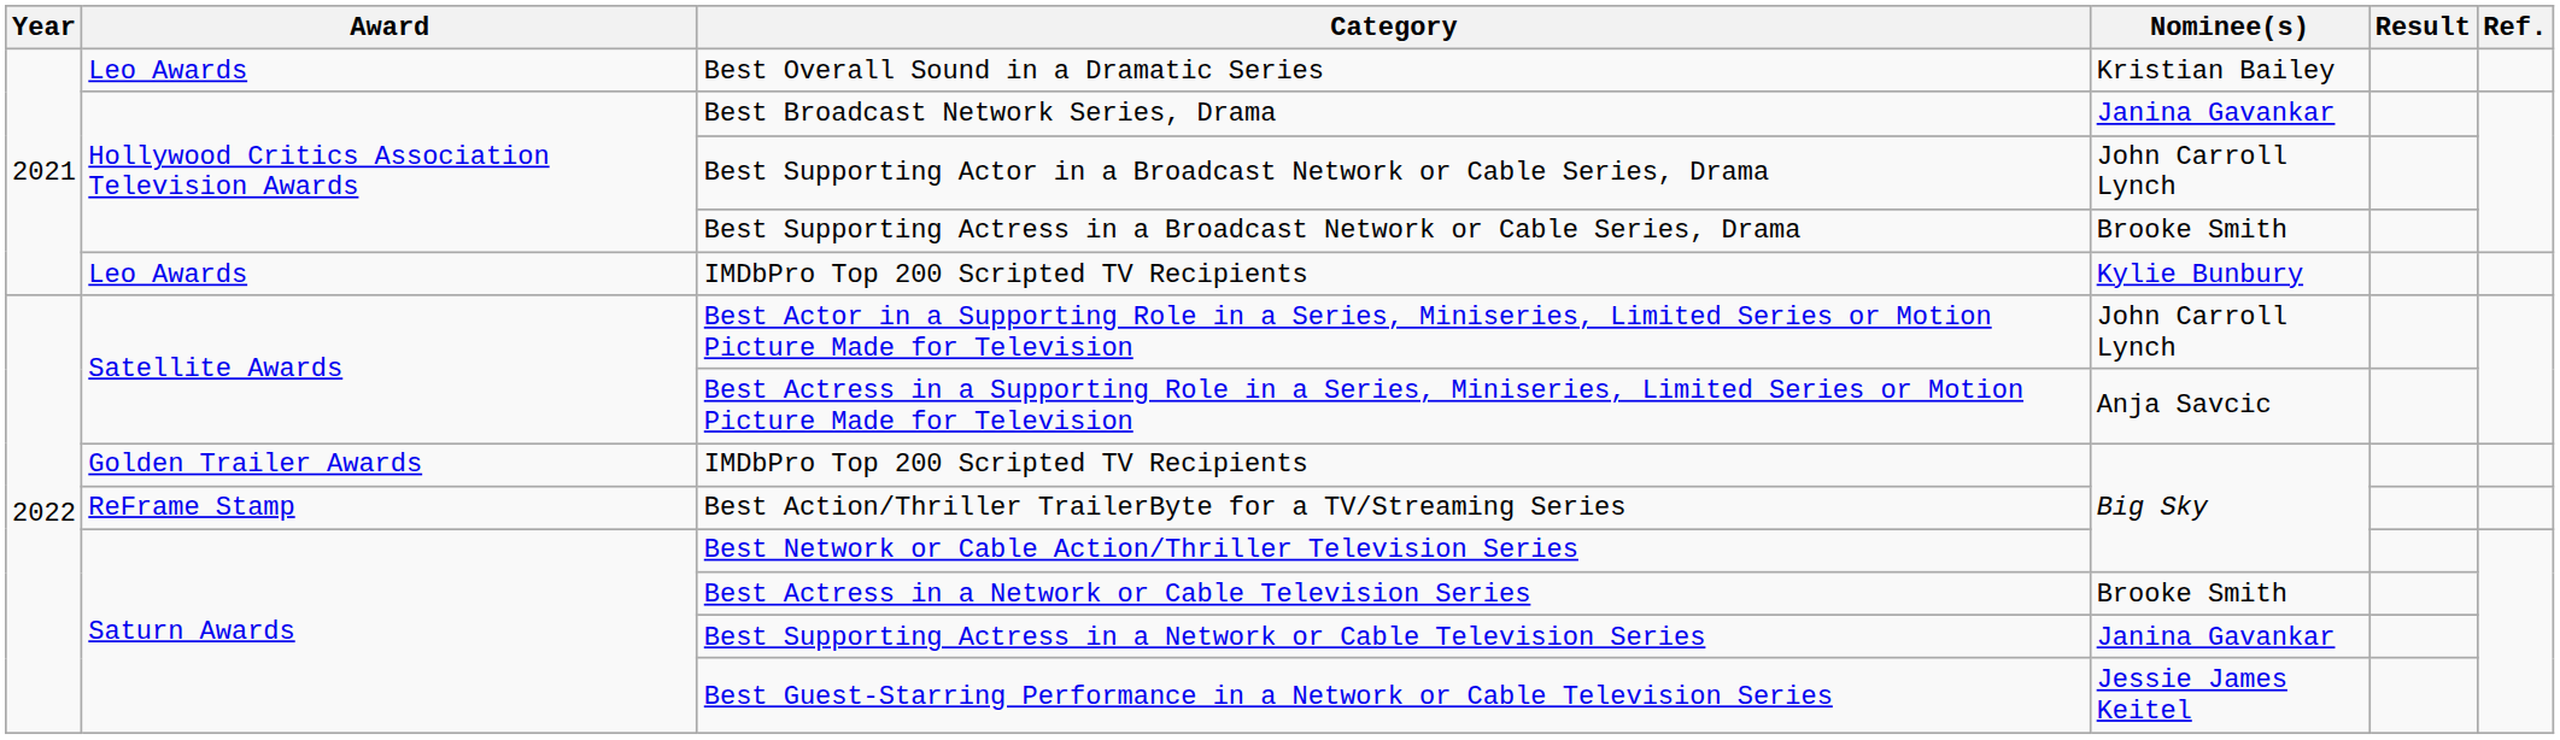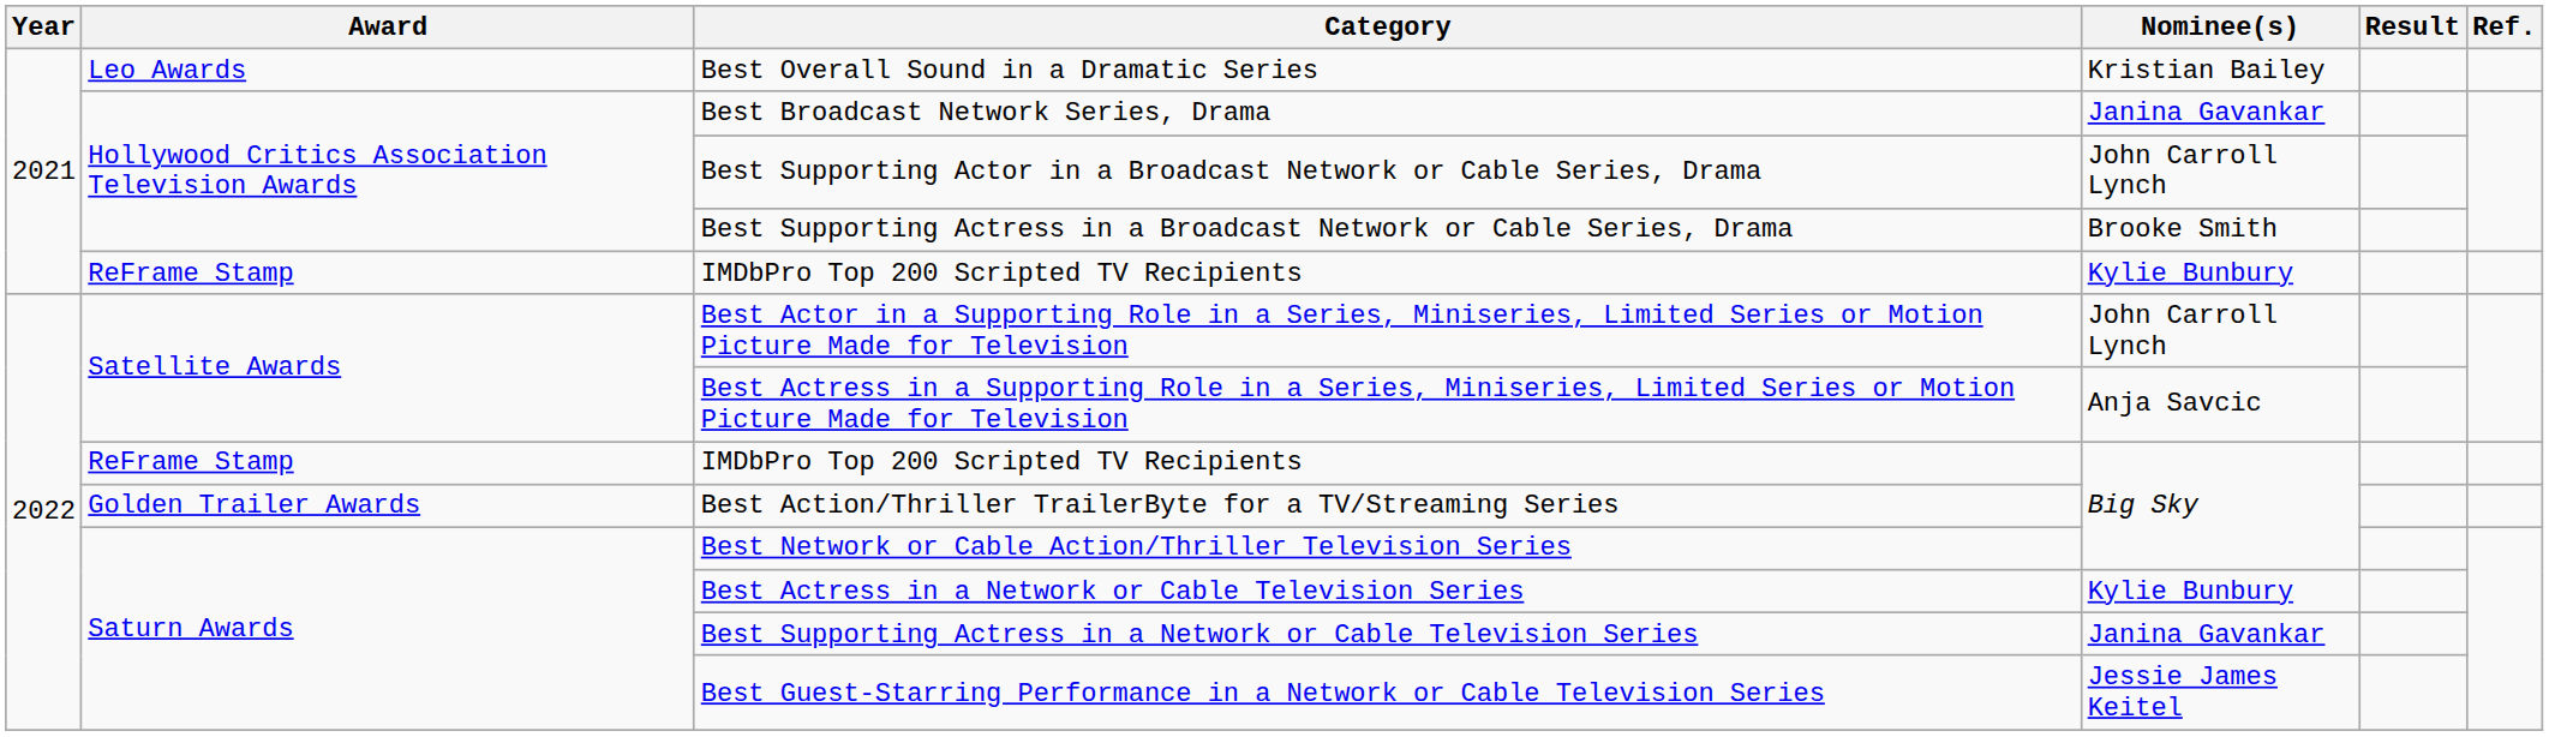 <table class="wikitable">
 <tr>
 <th>Year</th>
 <th>Award</th>
 <th>Category</th>
 <th>Nominee(s)</th>
 <th>Result</th>
 <th>Ref.</th>
 </tr>
 <tr>
 <td rowspan="5">2021</td>
 <td><a href='#'>Leo Awards</a></td>
 <td>Best Overall Sound in a Dramatic Series</td>
 <td>Kristian Bailey</td>
 <td></td>
 <td style="text-align:center;"></td>
 </tr>
 <tr>
 <td rowspan="3"><a href='#'>Hollywood Critics Association Television Awards</a></td>
 <td>Best Broadcast Network Series, Drama</td>
 <td><a href='#'>Janina Gavankar</a></td>
 <td></td>
 <td rowspan="3" style="text-align:center;"></td>
 </tr>
 <tr>
 <td>Best Supporting Actor in a Broadcast Network or Cable Series, Drama</td>
 <td>John Carroll Lynch</td>
 <td></td>
 </tr>
 <tr>
 <td>Best Supporting Actress in a Broadcast Network or Cable Series, Drama</td>
 <td>Brooke Smith</td>
 <td></td>
 </tr>
 <tr>
-<td><a href='#'>Leo Awards</a></td>
+<td><a href='#'>ReFrame Stamp</a></td>
 <td>IMDbPro Top 200 Scripted TV Recipients</td>
 <td><a href='#'>Kylie Bunbury</a></td>
 <td></td>
 <td style="text-align:center;"></td>
 </tr>
 <tr>
 <td rowspan="8">2022</td>
 <td rowspan="2"><a href='#'>Satellite Awards</a></td>
 <td><a href='#'>Best Actor in a Supporting Role in a Series, Miniseries, Limited Series or Motion Picture Made for Television</a></td>
 <td>John Carroll Lynch</td>
 <td></td>
 <td rowspan="2" style="text-align:center;"></td>
 </tr>
 <tr>
 <td><a href='#'>Best Actress in a Supporting Role in a Series, Miniseries, Limited Series or Motion Picture Made for Television</a></td>
 <td>Anja Savcic</td>
 <td></td>
 </tr>
 <tr>
-<td><a href='#'>Golden Trailer Awards</a></td>
+<td><a href='#'>ReFrame Stamp</a></td>
 <td>IMDbPro Top 200 Scripted TV Recipients</td>
 <td rowspan="3"><em>Big Sky</em></td>
 <td></td>
 <td style="text-align:center;"></td>
 </tr>
 <tr>
-<td><a href='#'>ReFrame Stamp</a></td>
+<td><a href='#'>Golden Trailer Awards</a></td>
 <td>Best Action/Thriller TrailerByte for a TV/Streaming Series</td>
 <td></td>
 <td style="text-align:center;"></td>
 </tr>
 <tr>
 <td rowspan="4"><a href='#'>Saturn Awards</a></td>
 <td><a href='#'>Best Network or Cable Action/Thriller Television Series</a></td>
 <td></td>
 <td rowspan="4" style="text-align:center;"></td>
 </tr>
 <tr>
 <td><a href='#'>Best Actress in a Network or Cable Television Series</a></td>
-<td>Brooke Smith</td>
+<td><a href='#'>Kylie Bunbury</a></td>
 <td></td>
 </tr>
 <tr>
 <td><a href='#'>Best Supporting Actress in a Network or Cable Television Series</a></td>
 <td><a href='#'>Janina Gavankar</a></td>
 <td></td>
 </tr>
 <tr>
 <td><a href='#'>Best Guest-Starring Performance in a Network or Cable Television Series</a></td>
 <td><a href='#'>Jessie James Keitel</a></td>
 <td></td>
 </tr>
 </table>
